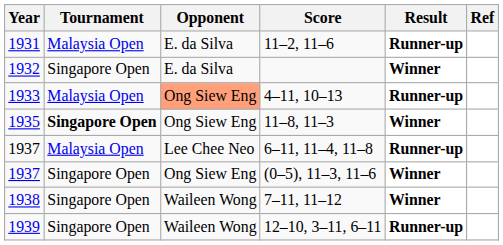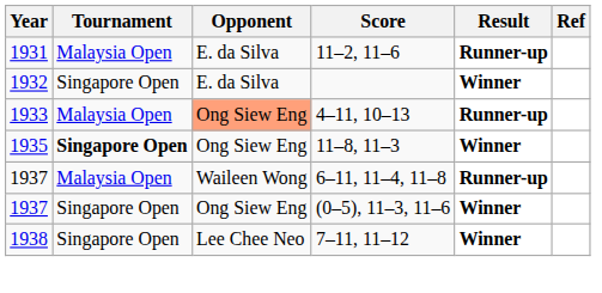 <table class="sortable wikitable" style="font-size:90%;">
 <tr>
 <th>Year</th>
 <th>Tournament</th>
 <th>Opponent</th>
 <th>Score</th>
 <th>Result</th>
 <th>Ref</th>
 </tr>
 <tr>
 <td align="center"><a href='#'>1931</a></td>
 <td><a href='#'>Malaysia Open</a></td>
 <td> E. da Silva</td>
 <td>11–2, 11–6</td>
 <td style="text-align:left; background:white"> <strong>Runner-up</strong></td>
 <td style="text-align:center; background:white"></td>
 </tr>
 <tr>
 <td align="center"><a href='#'>1932</a></td>
 <td>Singapore Open</td>
 <td> E. da Silva</td>
 <td></td>
 <td style="text-align:left; background:white"> <strong>Winner</strong></td>
 <td style="text-align:center; background:white"></td>
 </tr>
 <tr>
 <td align="center"><a href='#'>1933</a></td>
 <td><a href='#'>Malaysia Open</a></td>
 <td style="background: lightsalmon;"> Ong Siew Eng</td>
 <td>4–11, 10–13</td>
 <td style="text-align:left; background:white"> <strong>Runner-up</strong></td>
 <td style="text-align:center; background:white"></td>
 </tr>
 <tr>
 <td align="center"><a href='#'>1935</a></td>
 <td><strong>Singapore Open</strong></td>
 <td> Ong Siew Eng</td>
 <td>11–8, 11–3</td>
 <td style="text-align:left; background:white"> <strong>Winner</strong></td>
 <td style="text-align:center; background:white"></td>
 </tr>
 <tr>
 <td align="center">1937</td>
 <td><a href='#'>Malaysia Open</a></td>
-<td> Lee Chee Neo</td>
+<td> Waileen Wong</td>
 <td>6–11, 11–4, 11–8</td>
 <td style="text-align:left; background:white"> <strong>Runner-up</strong></td>
 <td style="text-align:center; background:white"></td>
 </tr>
 <tr>
 <td align="center"><a href='#'>1937</a></td>
 <td>Singapore Open</td>
 <td> Ong Siew Eng</td>
 <td>(0–5), 11–3, 11–6</td>
 <td style="text-align:left; background:white"> <strong>Winner</strong></td>
 <td style="text-align:center; background:white"></td>
 </tr>
 <tr>
 <td align="center"><a href='#'>1938</a></td>
 <td>Singapore Open</td>
-<td> Waileen Wong</td>
+<td> Lee Chee Neo</td>
 <td>7–11, 11–12</td>
 <td style="text-align:left; background:white"> <strong>Winner</strong></td>
 <td style="text-align:center; background:white"></td>
 </tr>
-<tr>
-<td align="center"><a href='#'>1939</a></td>
-<td>Singapore Open</td>
-<td> Waileen Wong</td>
-<td>12–10, 3–11, 6–11</td>
-<td style="text-align:left; background:white"> <strong>Runner-up</strong></td>
-<td style="text-align:center; background:white"></td>
-</tr>
 </table>
